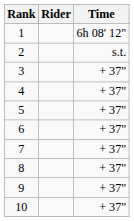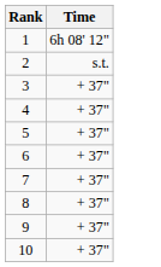 <table class="wikitable">
 <tr>
 <th scope="col">Rank</th>
-<th scope="col">Rider</th>
 <th scope="col">Time</th>
 </tr>
 <tr>
 <td style="text-align:center;">1</td>
-<td></td>
 <td style="text-align:right;">6h 08' 12"</td>
 </tr>
 <tr>
 <td style="text-align:center;">2</td>
-<td></td>
 <td style="text-align:right;">s.t.</td>
 </tr>
 <tr>
 <td style="text-align:center;">3</td>
-<td></td>
 <td style="text-align:right;">+ 37"</td>
 </tr>
 <tr>
 <td style="text-align:center;">4</td>
-<td></td>
 <td style="text-align:right;">+ 37"</td>
 </tr>
 <tr>
 <td style="text-align:center;">5</td>
-<td></td>
 <td style="text-align:right;">+ 37"</td>
 </tr>
 <tr>
 <td style="text-align:center;">6</td>
-<td></td>
 <td style="text-align:right;">+ 37"</td>
 </tr>
 <tr>
 <td style="text-align:center;">7</td>
-<td></td>
 <td style="text-align:right;">+ 37"</td>
 </tr>
 <tr>
 <td style="text-align:center;">8</td>
-<td></td>
 <td style="text-align:right;">+ 37"</td>
 </tr>
 <tr>
 <td style="text-align:center;">9</td>
-<td></td>
 <td style="text-align:right;">+ 37"</td>
 </tr>
 <tr>
 <td style="text-align:center;">10</td>
-<td></td>
 <td style="text-align:right;">+ 37"</td>
 </tr>
 </table>
